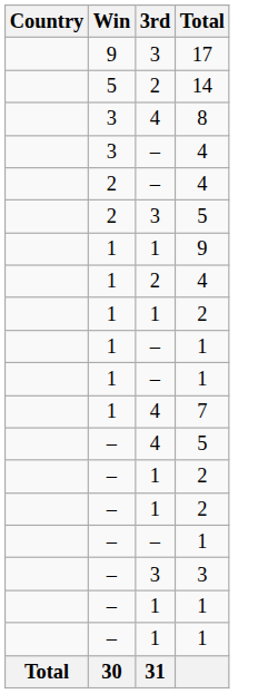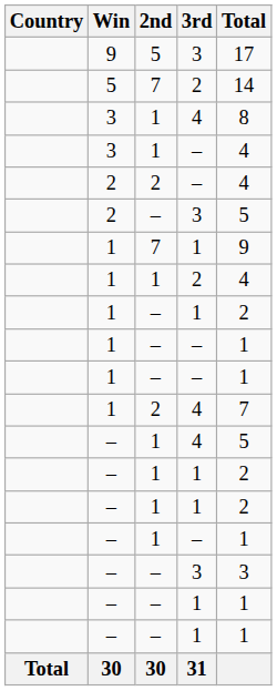 <table class="wikitable sortable" style="text-align:center">
 <tr>
 <th>Country</th>
 <th>Win</th>
+<th>2nd</th>
 <th>3rd</th>
 <th>Total</th>
 </tr>
 <tr>
 <td align=left></td>
 <td>9</td>
+<td>5</td>
 <td>3</td>
 <td>17</td>
 </tr>
 <tr>
 <td align=left></td>
 <td>5</td>
+<td>7</td>
 <td>2</td>
 <td>14</td>
 </tr>
 <tr>
 <td align=left></td>
 <td>3</td>
+<td>1</td>
 <td>4</td>
 <td>8</td>
 </tr>
 <tr>
 <td align=left></td>
 <td>3</td>
+<td>1</td>
+<td>–</td>
+<td>4</td>
+</tr>
+<tr>
+<td align=left></td>
+<td>2</td>
+<td>2</td>
 <td>–</td>
 <td>4</td>
 </tr>
 <tr>
 <td align=left></td>
 <td>2</td>
 <td>–</td>
-<td>4</td>
-</tr>
-<tr>
-<td align=left></td>
-<td>2</td>
 <td>3</td>
 <td>5</td>
 </tr>
 <tr>
 <td align=left></td>
 <td>1</td>
+<td>7</td>
 <td>1</td>
 <td>9</td>
 </tr>
 <tr>
 <td align=left></td>
+<td>1</td>
 <td>1</td>
 <td>2</td>
 <td>4</td>
 </tr>
 <tr>
 <td align=left></td>
 <td>1</td>
+<td>–</td>
 <td>1</td>
 <td>2</td>
 </tr>
 <tr>
 <td align=left></td>
 <td>1</td>
 <td>–</td>
+<td>–</td>
 <td>1</td>
 </tr>
 <tr>
 <td align=left></td>
 <td>1</td>
 <td>–</td>
+<td>–</td>
 <td>1</td>
 </tr>
 <tr>
 <td align=left></td>
 <td>1</td>
+<td>2</td>
 <td>4</td>
 <td>7</td>
 </tr>
 <tr>
 <td align=left></td>
 <td>–</td>
+<td>1</td>
 <td>4</td>
 <td>5</td>
 </tr>
 <tr>
 <td align=left></td>
 <td>–</td>
 <td>1</td>
+<td>1</td>
 <td>2</td>
 </tr>
 <tr>
 <td align=left></td>
 <td>–</td>
 <td>1</td>
+<td>1</td>
 <td>2</td>
 </tr>
 <tr>
 <td align=left></td>
 <td>–</td>
+<td>1</td>
 <td>–</td>
 <td>1</td>
 </tr>
 <tr>
 <td align=left></td>
+<td>–</td>
 <td>–</td>
 <td>3</td>
 <td>3</td>
 </tr>
 <tr>
 <td align=left></td>
 <td>–</td>
+<td>–</td>
 <td>1</td>
 <td>1</td>
 </tr>
 <tr>
 <td align=left></td>
+<td>–</td>
 <td>–</td>
 <td>1</td>
 <td>1</td>
 </tr>
 <tr>
 <th>Total</th>
 <th>30</th>
+<th>30</th>
 <th>31</th>
 <th></th>
 </tr>
 </table>
